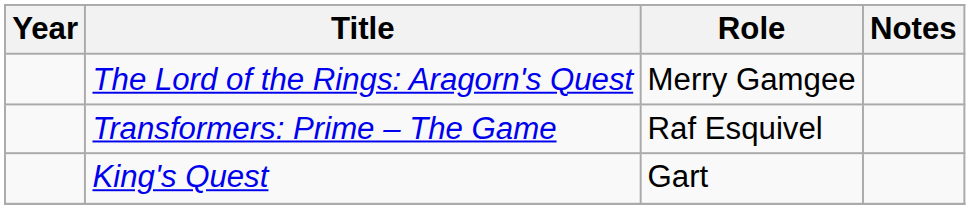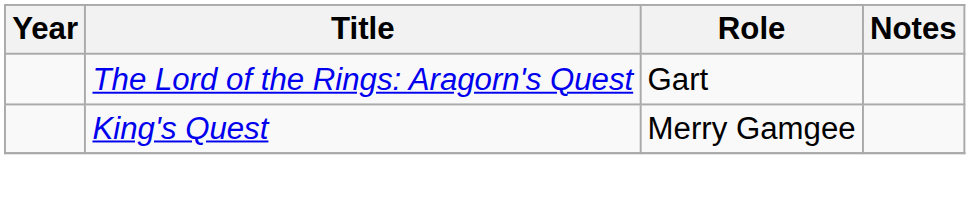 <table class=wikitable>
 <tr>
 <th>Year</th>
 <th>Title</th>
 <th>Role</th>
 <th>Notes</th>
 </tr>
 <tr>
 <td></td>
 <td><em><a href='#'>The Lord of the Rings: Aragorn's Quest</a></em></td>
-<td>Merry Gamgee</td>
-<td></td>
-</tr>
-<tr>
-<td></td>
-<td><em><a href='#'>Transformers: Prime – The Game</a></em></td>
-<td>Raf Esquivel</td>
+<td>Gart</td>
 <td></td>
 </tr>
 <tr>
 <td></td>
 <td><em><a href='#'>King's Quest</a></em></td>
-<td>Gart</td>
+<td>Merry Gamgee</td>
 <td></td>
 </tr>
 <tr>
 </tr>
 </table>
